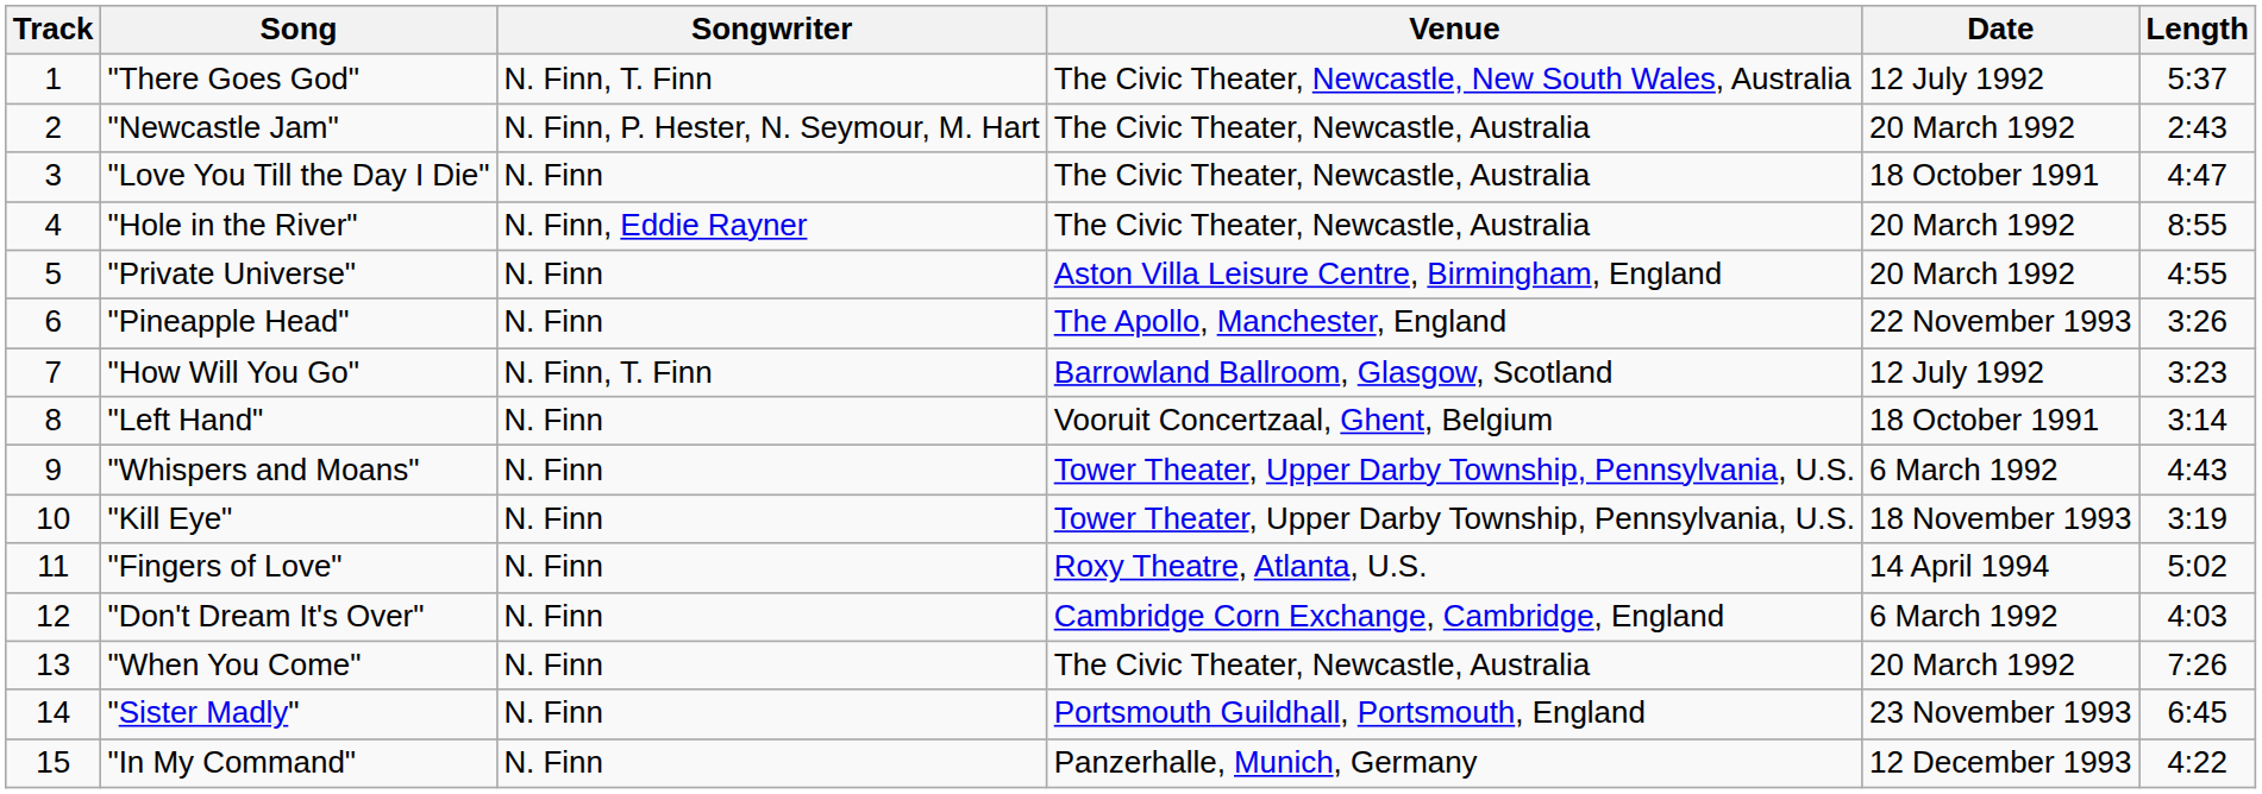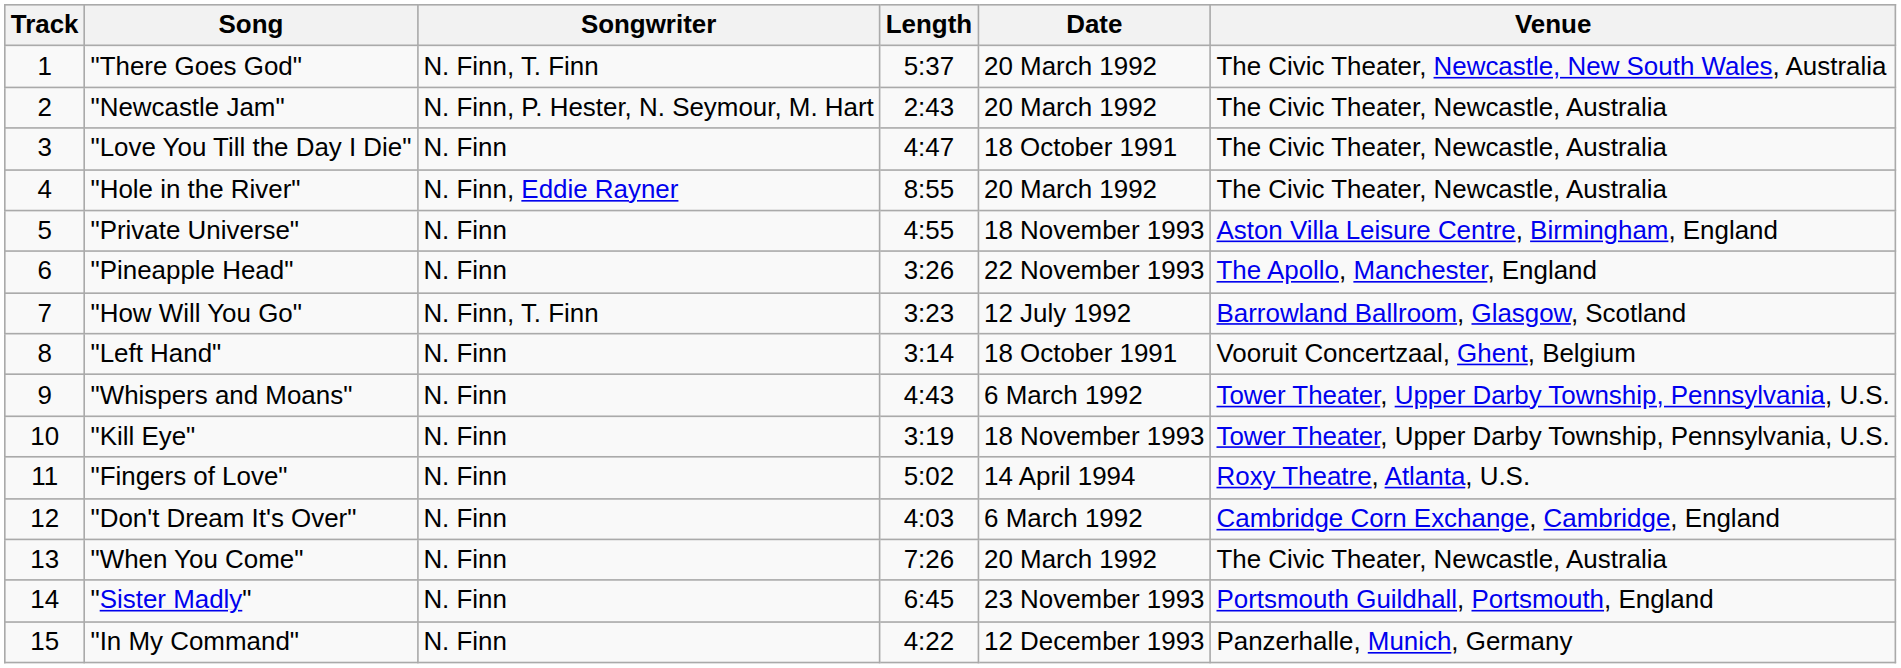 <table class="wikitable">
 <tr>
 <th>Track</th>
 <th class="unsortable">Song</th>
 <th class="unsortable">Songwriter</th>
+<th>Length</th>
+<th class="unsortable">Date</th>
 <th>Venue</th>
-<th class="unsortable">Date</th>
-<th>Length</th>
 </tr>
 <tr>
 <td align="center">1</td>
 <td>"There Goes God"</td>
 <td>N. Finn, T. Finn</td>
+<td align="center">5:37</td>
+<td>20 March 1992</td>
 <td>The Civic Theater, <a href='#'>Newcastle, New South Wales</a>, Australia</td>
-<td>12 July 1992</td>
-<td align="center">5:37</td>
 </tr>
 <tr>
 <td align="center">2</td>
 <td>"Newcastle Jam"</td>
 <td>N. Finn, P. Hester, N. Seymour, M. Hart</td>
+<td align="center">2:43</td>
+<td>20 March 1992</td>
 <td>The Civic Theater, Newcastle, Australia</td>
-<td>20 March 1992</td>
-<td align="center">2:43</td>
 </tr>
 <tr>
 <td align="center">3</td>
 <td>"Love You Till the Day I Die"</td>
 <td>N. Finn</td>
+<td align="center">4:47</td>
+<td>18 October 1991</td>
 <td>The Civic Theater, Newcastle, Australia</td>
-<td>18 October 1991</td>
-<td align="center">4:47</td>
 </tr>
 <tr>
 <td align="center">4</td>
 <td>"Hole in the River"</td>
 <td>N. Finn, <a href='#'>Eddie Rayner</a></td>
+<td align="center">8:55</td>
+<td>20 March 1992</td>
 <td>The Civic Theater, Newcastle, Australia</td>
-<td>20 March 1992</td>
-<td align="center">8:55</td>
 </tr>
 <tr>
 <td align="center">5</td>
 <td>"Private Universe"</td>
 <td>N. Finn</td>
+<td align="center">4:55</td>
+<td>18 November 1993</td>
 <td><a href='#'>Aston Villa Leisure Centre</a>, <a href='#'>Birmingham</a>, England</td>
-<td>20 March 1992</td>
-<td align="center">4:55</td>
 </tr>
 <tr>
 <td align="center">6</td>
 <td>"Pineapple Head"</td>
 <td>N. Finn</td>
+<td align="center">3:26</td>
+<td>22 November 1993</td>
 <td><a href='#'>The Apollo</a>, <a href='#'>Manchester</a>, England</td>
-<td>22 November 1993</td>
-<td align="center">3:26</td>
 </tr>
 <tr>
 <td align="center">7</td>
 <td>"How Will You Go"</td>
 <td>N. Finn, T. Finn</td>
+<td align="center">3:23</td>
+<td>12 July 1992</td>
 <td><a href='#'>Barrowland Ballroom</a>, <a href='#'>Glasgow</a>, Scotland</td>
-<td>12 July 1992</td>
-<td align="center">3:23</td>
 </tr>
 <tr>
 <td align="center">8</td>
 <td>"Left Hand"</td>
 <td>N. Finn</td>
+<td align="center">3:14</td>
+<td>18 October 1991</td>
 <td>Vooruit Concertzaal, <a href='#'>Ghent</a>, Belgium</td>
-<td>18 October 1991</td>
-<td align="center">3:14</td>
 </tr>
 <tr>
 <td align="center">9</td>
 <td>"Whispers and Moans"</td>
 <td>N. Finn</td>
+<td align="center">4:43</td>
+<td>6 March 1992</td>
 <td><a href='#'>Tower Theater</a>, <a href='#'>Upper Darby Township, Pennsylvania</a>, U.S.</td>
-<td>6 March 1992</td>
-<td align="center">4:43</td>
 </tr>
 <tr>
 <td align="center">10</td>
 <td>"Kill Eye"</td>
 <td>N. Finn</td>
+<td align="center">3:19</td>
+<td>18 November 1993</td>
 <td><a href='#'>Tower Theater</a>, Upper Darby Township, Pennsylvania, U.S.</td>
-<td>18 November 1993</td>
-<td align="center">3:19</td>
 </tr>
 <tr>
 <td align="center">11</td>
 <td>"Fingers of Love"</td>
 <td>N. Finn</td>
+<td align="center">5:02</td>
+<td>14 April 1994</td>
 <td><a href='#'>Roxy Theatre</a>, <a href='#'>Atlanta</a>, U.S.</td>
-<td>14 April 1994</td>
-<td align="center">5:02</td>
 </tr>
 <tr>
 <td align="center">12</td>
 <td>"Don't Dream It's Over"</td>
 <td>N. Finn</td>
+<td align="center">4:03</td>
+<td>6 March 1992</td>
 <td><a href='#'>Cambridge Corn Exchange</a>, <a href='#'>Cambridge</a>, England</td>
-<td>6 March 1992</td>
-<td align="center">4:03</td>
 </tr>
 <tr>
 <td align="center">13</td>
 <td>"When You Come"</td>
 <td>N. Finn</td>
+<td align="center">7:26</td>
+<td>20 March 1992</td>
 <td>The Civic Theater, Newcastle, Australia</td>
-<td>20 March 1992</td>
-<td align="center">7:26</td>
 </tr>
 <tr>
 <td align="center">14</td>
 <td>"<a href='#'>Sister Madly</a>"</td>
 <td>N. Finn</td>
+<td align="center">6:45</td>
+<td>23 November 1993</td>
 <td><a href='#'>Portsmouth Guildhall</a>, <a href='#'>Portsmouth</a>, England</td>
-<td>23 November 1993</td>
-<td align="center">6:45</td>
 </tr>
 <tr>
 <td align="center">15</td>
 <td>"In My Command"</td>
 <td>N. Finn</td>
+<td align="center">4:22</td>
+<td>12 December 1993</td>
 <td>Panzerhalle, <a href='#'>Munich</a>, Germany</td>
-<td>12 December 1993</td>
-<td align="center">4:22</td>
 </tr>
 </table>
